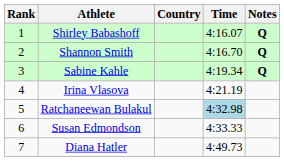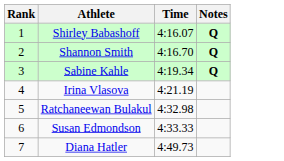 <table class="wikitable sortable" style="text-align:center">
 <tr>
 <th>Rank</th>
 <th>Athlete</th>
-<th>Country</th>
 <th>Time</th>
 <th>Notes</th>
 </tr>
 <tr bgcolor=ccffcc>
 <td>1</td>
 <td><a href='#'>Shirley Babashoff</a></td>
-<td align=left></td>
 <td>4:16.07</td>
 <td><strong>Q </strong></td>
 </tr>
 <tr bgcolor=ccffcc>
 <td>2</td>
 <td><a href='#'>Shannon Smith</a></td>
-<td align=left></td>
 <td>4:16.70</td>
 <td><strong>Q </strong></td>
 </tr>
 <tr bgcolor=ccffcc>
 <td>3</td>
 <td><a href='#'>Sabine Kahle</a></td>
-<td align=left></td>
 <td>4:19.34</td>
 <td><strong>Q </strong></td>
 </tr>
 <tr>
 <td>4</td>
 <td><a href='#'>Irina Vlasova</a></td>
-<td align=left></td>
 <td>4:21.19</td>
 <td><strong> </strong></td>
 </tr>
 <tr>
 <td>5</td>
 <td><a href='#'>Ratchaneewan Bulakul</a></td>
-<td align=left></td>
-<td style="background: lightblue;">4:32.98</td>
+<td>4:32.98</td>
 <td><strong> </strong></td>
 </tr>
 <tr>
 <td>6</td>
 <td><a href='#'>Susan Edmondson</a></td>
-<td align=left></td>
 <td>4:33.33</td>
 <td><strong> </strong></td>
 </tr>
 <tr>
 <td>7</td>
 <td><a href='#'>Diana Hatler</a></td>
-<td align=left></td>
 <td>4:49.73</td>
 <td><strong> </strong></td>
 </tr>
 </table>
